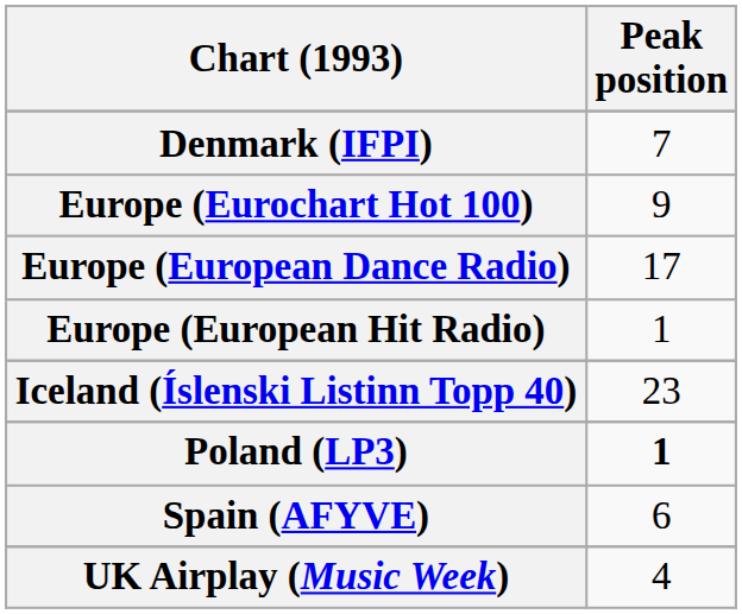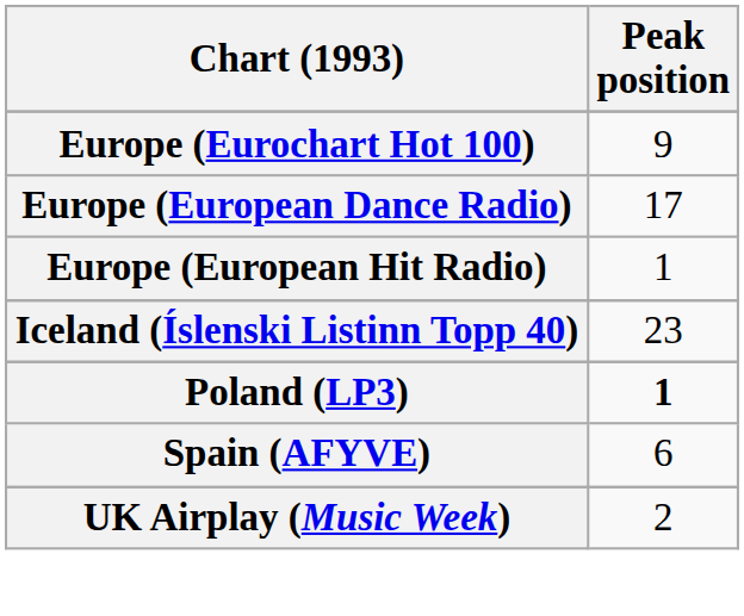 <table class="wikitable sortable plainrowheaders" style="text-align:center">
 <tr>
 <th scope="col">Chart (1993)</th>
 <th scope="col">Peak<br>position</th>
 </tr>
 <tr>
 </tr>
 <tr>
 </tr>
 <tr>
-</tr>
-<tr>
-<th scope="row">Denmark (<a href='#'>IFPI</a>)</th>
-<td>7</td>
 </tr>
 <tr>
 <th scope="row">Europe (<a href='#'>Eurochart Hot 100</a>)</th>
 <td>9</td>
 </tr>
 <tr>
 <th scope="row">Europe (<a href='#'>European Dance Radio</a>)</th>
 <td>17</td>
 </tr>
 <tr>
 <th scope="row">Europe (European Hit Radio)</th>
 <td>1</td>
 </tr>
 <tr>
 </tr>
 <tr>
 </tr>
 <tr>
 <th scope="row">Iceland (<a href='#'>Íslenski Listinn Topp 40</a>)</th>
 <td>23</td>
 </tr>
 <tr>
 </tr>
 <tr>
 </tr>
 <tr>
 </tr>
 <tr>
 </tr>
 <tr>
 </tr>
 <tr>
 <th scope="row">Poland (<a href='#'>LP3</a>)</th>
 <td><strong>1</strong></td>
 </tr>
 <tr>
 <th scope="row">Spain (<a href='#'>AFYVE</a>)</th>
 <td>6</td>
 </tr>
 <tr>
 </tr>
 <tr>
 </tr>
 <tr>
 </tr>
 <tr>
 <th scope="row">UK Airplay (<em><a href='#'>Music Week</a></em>)</th>
-<td>4</td>
+<td>2</td>
 </tr>
 </table>
